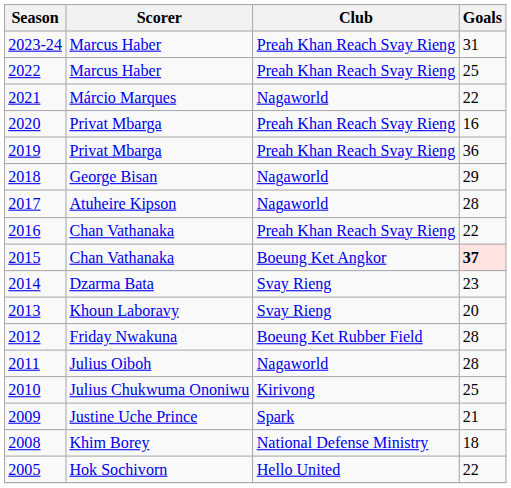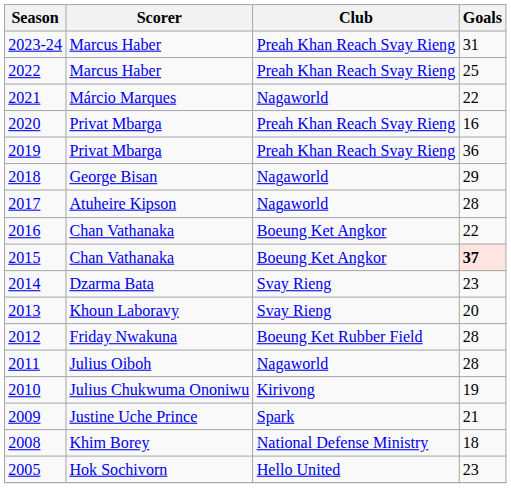 <table class="wikitable alternate" style="font-size: 95%">
 <tr>
 <th>Season</th>
 <th>Scorer</th>
 <th>Club</th>
 <th>Goals</th>
 </tr>
 <tr>
 <td><a href='#'>2023-24</a></td>
 <td> <a href='#'>Marcus Haber</a></td>
 <td><a href='#'>Preah Khan Reach Svay Rieng</a></td>
 <td>31</td>
 </tr>
 <tr>
 <td><a href='#'>2022</a></td>
 <td> <a href='#'>Marcus Haber</a></td>
 <td><a href='#'>Preah Khan Reach Svay Rieng</a></td>
 <td>25</td>
 </tr>
 <tr>
 <td><a href='#'>2021</a></td>
 <td> <a href='#'>Márcio Marques</a></td>
 <td><a href='#'>Nagaworld</a></td>
 <td>22</td>
 </tr>
 <tr>
 <td><a href='#'>2020</a></td>
 <td> <a href='#'>Privat Mbarga</a></td>
 <td><a href='#'>Preah Khan Reach Svay Rieng</a></td>
 <td>16</td>
 </tr>
 <tr>
 <td><a href='#'>2019</a></td>
 <td> <a href='#'>Privat Mbarga</a></td>
 <td><a href='#'>Preah Khan Reach Svay Rieng</a></td>
 <td>36</td>
 </tr>
 <tr>
 <td><a href='#'>2018</a></td>
 <td> <a href='#'>George Bisan</a></td>
 <td><a href='#'>Nagaworld</a></td>
 <td>29</td>
 </tr>
 <tr>
 <td><a href='#'>2017</a></td>
 <td> <a href='#'>Atuheire Kipson</a></td>
 <td><a href='#'>Nagaworld</a></td>
 <td>28</td>
 </tr>
 <tr>
 <td><a href='#'>2016</a></td>
 <td> <a href='#'>Chan Vathanaka</a></td>
-<td><a href='#'>Preah Khan Reach Svay Rieng</a></td>
+<td><a href='#'>Boeung Ket Angkor</a></td>
 <td>22</td>
 </tr>
 <tr>
 <td><a href='#'>2015</a></td>
 <td> <a href='#'>Chan Vathanaka</a></td>
 <td><a href='#'>Boeung Ket Angkor</a></td>
 <td bgcolor=mistyrose><strong>37</strong></td>
 </tr>
 <tr>
 <td><a href='#'>2014</a></td>
 <td> <a href='#'>Dzarma Bata</a></td>
 <td><a href='#'>Svay Rieng</a></td>
 <td>23</td>
 </tr>
 <tr>
 <td><a href='#'>2013</a></td>
 <td> <a href='#'>Khoun Laboravy</a></td>
 <td><a href='#'>Svay Rieng</a></td>
 <td>20</td>
 </tr>
 <tr>
 <td><a href='#'>2012</a></td>
 <td> <a href='#'>Friday Nwakuna</a></td>
 <td><a href='#'>Boeung Ket Rubber Field</a></td>
 <td>28</td>
 </tr>
 <tr>
 <td><a href='#'>2011</a></td>
 <td> <a href='#'>Julius Oiboh</a></td>
 <td><a href='#'>Nagaworld</a></td>
 <td>28</td>
 </tr>
 <tr>
 <td><a href='#'>2010</a></td>
 <td> <a href='#'>Julius Chukwuma Ononiwu</a></td>
 <td><a href='#'>Kirivong</a></td>
-<td>25</td>
+<td>19</td>
 </tr>
 <tr>
 <td><a href='#'>2009</a></td>
 <td> <a href='#'>Justine Uche Prince</a></td>
 <td><a href='#'>Spark</a></td>
 <td>21</td>
 </tr>
 <tr>
 <td><a href='#'>2008</a></td>
 <td> <a href='#'>Khim Borey</a></td>
 <td><a href='#'>National Defense Ministry</a></td>
 <td>18</td>
 </tr>
 <tr>
 <td><a href='#'>2005</a></td>
 <td> <a href='#'>Hok Sochivorn</a></td>
 <td><a href='#'>Hello United</a></td>
-<td>22</td>
+<td>23</td>
 </tr>
 <tr>
 </tr>
 </table>
